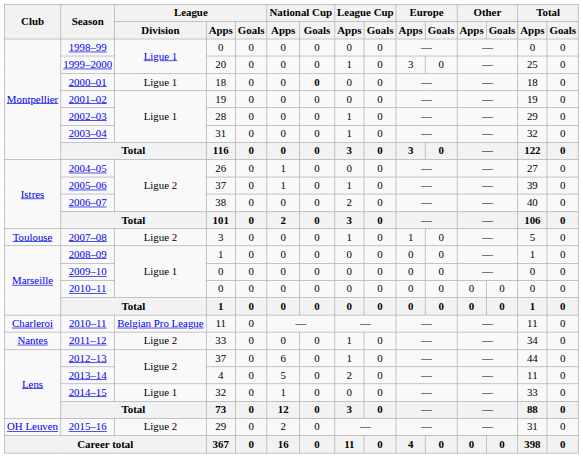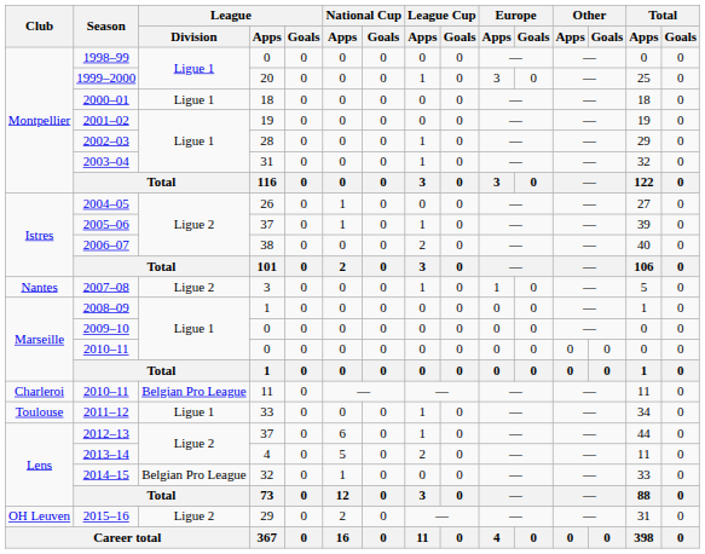 <table class="wikitable" style="text-align: center">
 <tr>
 <th rowspan="2">Club</th>
 <th rowspan="2">Season</th>
 <th colspan="3">League</th>
 <th colspan="2">National Cup</th>
 <th colspan="2">League Cup</th>
 <th colspan="2">Europe</th>
 <th colspan="2">Other</th>
 <th colspan="2">Total</th>
 </tr>
 <tr>
 <th>Division</th>
 <th>Apps</th>
 <th>Goals</th>
 <th>Apps</th>
 <th>Goals</th>
 <th>Apps</th>
 <th>Goals</th>
 <th>Apps</th>
 <th>Goals</th>
 <th>Apps</th>
 <th>Goals</th>
 <th>Apps</th>
 <th>Goals</th>
 </tr>
 <tr>
 <td rowspan="7"><a href='#'>Montpellier</a></td>
 <td><a href='#'>1998–99</a></td>
 <td rowspan="2"><a href='#'>Ligue 1</a></td>
 <td>0</td>
 <td>0</td>
 <td>0</td>
 <td>0</td>
 <td>0</td>
 <td>0</td>
 <td colspan="2">—</td>
 <td colspan="2">—</td>
 <td>0</td>
 <td>0</td>
 </tr>
 <tr>
 <td><a href='#'>1999–2000</a></td>
 <td>20</td>
 <td>0</td>
 <td>0</td>
 <td>0</td>
 <td>1</td>
 <td>0</td>
 <td>3</td>
 <td>0</td>
 <td colspan="2">—</td>
 <td>25</td>
 <td>0</td>
 </tr>
 <tr>
 <td><a href='#'>2000–01</a></td>
 <td>Ligue 1</td>
 <td>18</td>
 <td>0</td>
 <td>0</td>
-<td><strong>0</strong></td>
+<td>0</td>
 <td>0</td>
 <td>0</td>
 <td colspan="2">—</td>
 <td colspan="2">—</td>
 <td>18</td>
 <td>0</td>
 </tr>
 <tr>
 <td><a href='#'>2001–02</a></td>
 <td rowspan="3">Ligue 1</td>
 <td>19</td>
 <td>0</td>
 <td>0</td>
 <td>0</td>
 <td>0</td>
 <td>0</td>
 <td colspan="2">—</td>
 <td colspan="2">—</td>
 <td>19</td>
 <td>0</td>
 </tr>
 <tr>
 <td><a href='#'>2002–03</a></td>
 <td>28</td>
 <td>0</td>
 <td>0</td>
 <td>0</td>
 <td>1</td>
 <td>0</td>
 <td colspan="2">—</td>
 <td colspan="2">—</td>
 <td>29</td>
 <td>0</td>
 </tr>
 <tr>
 <td><a href='#'>2003–04</a></td>
 <td>31</td>
 <td>0</td>
 <td>0</td>
 <td>0</td>
 <td>1</td>
 <td>0</td>
 <td colspan="2">—</td>
 <td colspan="2">—</td>
 <td>32</td>
 <td>0</td>
 </tr>
 <tr>
 <th colspan="2">Total</th>
 <th>116</th>
 <th>0</th>
 <th>0</th>
 <th>0</th>
 <th>3</th>
 <th>0</th>
 <th>3</th>
 <th>0</th>
 <th colspan="2">—</th>
 <th>122</th>
 <th>0</th>
 </tr>
 <tr>
 <td rowspan="4"><a href='#'>Istres</a></td>
 <td><a href='#'>2004–05</a></td>
 <td rowspan="3">Ligue 2</td>
 <td>26</td>
 <td>0</td>
 <td>1</td>
 <td>0</td>
 <td>0</td>
 <td>0</td>
 <td colspan="2">—</td>
 <td colspan="2">—</td>
 <td>27</td>
 <td>0</td>
 </tr>
 <tr>
 <td><a href='#'>2005–06</a></td>
 <td>37</td>
 <td>0</td>
 <td>1</td>
 <td>0</td>
 <td>1</td>
 <td>0</td>
 <td colspan="2">—</td>
 <td colspan="2">—</td>
 <td>39</td>
 <td>0</td>
 </tr>
 <tr>
 <td><a href='#'>2006–07</a></td>
 <td>38</td>
 <td>0</td>
 <td>0</td>
 <td>0</td>
 <td>2</td>
 <td>0</td>
 <td colspan="2">—</td>
 <td colspan="2">—</td>
 <td>40</td>
 <td>0</td>
 </tr>
 <tr>
 <th colspan="2">Total</th>
 <th>101</th>
 <th>0</th>
 <th>2</th>
 <th>0</th>
 <th>3</th>
 <th>0</th>
 <th colspan="2">—</th>
 <th colspan="2">—</th>
 <th>106</th>
 <th>0</th>
 </tr>
 <tr>
-<td><a href='#'>Toulouse</a></td>
+<td><a href='#'>Nantes</a></td>
 <td><a href='#'>2007–08</a></td>
 <td>Ligue 2</td>
 <td>3</td>
 <td>0</td>
 <td>0</td>
 <td>0</td>
 <td>1</td>
 <td>0</td>
 <td>1</td>
 <td>0</td>
 <td colspan="2">—</td>
 <td>5</td>
 <td>0</td>
 </tr>
 <tr>
 <td rowspan="4"><a href='#'>Marseille</a></td>
 <td><a href='#'>2008–09</a></td>
 <td rowspan="3">Ligue 1</td>
 <td>1</td>
 <td>0</td>
 <td>0</td>
 <td>0</td>
 <td>0</td>
 <td>0</td>
 <td>0</td>
 <td>0</td>
 <td colspan="2">—</td>
 <td>1</td>
 <td>0</td>
 </tr>
 <tr>
 <td><a href='#'>2009–10</a></td>
 <td>0</td>
 <td>0</td>
 <td>0</td>
 <td>0</td>
 <td>0</td>
 <td>0</td>
 <td>0</td>
 <td>0</td>
 <td colspan="2">—</td>
 <td>0</td>
 <td>0</td>
 </tr>
 <tr>
 <td><a href='#'>2010–11</a></td>
 <td>0</td>
 <td>0</td>
 <td>0</td>
 <td>0</td>
 <td>0</td>
 <td>0</td>
 <td>0</td>
 <td>0</td>
 <td>0</td>
 <td>0</td>
 <td>0</td>
 <td>0</td>
 </tr>
 <tr>
 <th colspan="2">Total</th>
 <th>1</th>
 <th>0</th>
 <th>0</th>
 <th>0</th>
 <th>0</th>
 <th>0</th>
 <th>0</th>
 <th>0</th>
 <th>0</th>
 <th>0</th>
 <th>1</th>
 <th>0</th>
 </tr>
 <tr>
 <td><a href='#'>Charleroi</a></td>
 <td><a href='#'>2010–11</a></td>
 <td><a href='#'>Belgian Pro League</a></td>
 <td>11</td>
 <td>0</td>
 <td colspan="2">—</td>
 <td colspan="2">—</td>
 <td colspan="2">—</td>
 <td colspan="2">—</td>
 <td>11</td>
 <td>0</td>
 </tr>
 <tr>
-<td><a href='#'>Nantes</a></td>
+<td><a href='#'>Toulouse</a></td>
 <td><a href='#'>2011–12</a></td>
-<td>Ligue 2</td>
+<td>Ligue 1</td>
 <td>33</td>
 <td>0</td>
 <td>0</td>
 <td>0</td>
 <td>1</td>
 <td>0</td>
 <td colspan="2">—</td>
 <td colspan="2">—</td>
 <td>34</td>
 <td>0</td>
 </tr>
 <tr>
 <td rowspan="4"><a href='#'>Lens</a></td>
 <td><a href='#'>2012–13</a></td>
 <td rowspan="2">Ligue 2</td>
 <td>37</td>
 <td>0</td>
 <td>6</td>
 <td>0</td>
 <td>1</td>
 <td>0</td>
 <td colspan="2">—</td>
 <td colspan="2">—</td>
 <td>44</td>
 <td>0</td>
 </tr>
 <tr>
 <td><a href='#'>2013–14</a></td>
 <td>4</td>
 <td>0</td>
 <td>5</td>
 <td>0</td>
 <td>2</td>
 <td>0</td>
 <td colspan="2">—</td>
 <td colspan="2">—</td>
 <td>11</td>
 <td>0</td>
 </tr>
 <tr>
 <td><a href='#'>2014–15</a></td>
-<td>Ligue 1</td>
+<td>Belgian Pro League</td>
 <td>32</td>
 <td>0</td>
 <td>1</td>
 <td>0</td>
 <td>0</td>
 <td>0</td>
 <td colspan="2">—</td>
 <td colspan="2">—</td>
 <td>33</td>
 <td>0</td>
 </tr>
 <tr>
 <th colspan="2">Total</th>
 <th>73</th>
 <th>0</th>
 <th>12</th>
 <th>0</th>
 <th>3</th>
 <th>0</th>
 <th colspan="2">—</th>
 <th colspan="2">—</th>
 <th>88</th>
 <th>0</th>
 </tr>
 <tr>
 <td><a href='#'>OH Leuven</a></td>
 <td><a href='#'>2015–16</a></td>
 <td>Ligue 2</td>
 <td>29</td>
 <td>0</td>
 <td>2</td>
 <td>0</td>
 <td colspan="2">—</td>
 <td colspan="2">—</td>
 <td colspan="2">—</td>
 <td>31</td>
 <td>0</td>
 </tr>
 <tr>
 <th colspan="3">Career total</th>
 <th>367</th>
 <th>0</th>
 <th>16</th>
 <th>0</th>
 <th>11</th>
 <th>0</th>
 <th>4</th>
 <th>0</th>
 <th>0</th>
 <th>0</th>
 <th>398</th>
 <th>0</th>
 </tr>
 </table>
